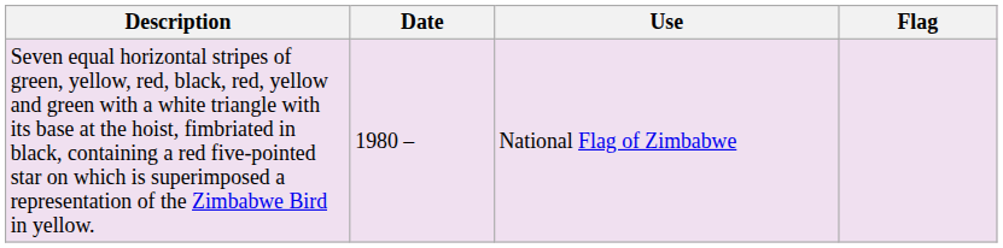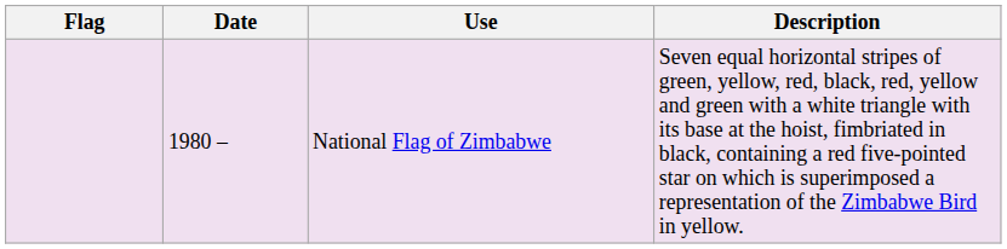 <table class="wikitable" style="background:#f0e0f0;">
 <tr style="background:#efefef;">
-<th style="width:250px;">Description</th>
+<th style="width:110px;">Flag</th>
 <th style="width:100px;">Date</th>
 <th style="width:250px;">Use</th>
-<th style="width:110px;">Flag</th>
+<th style="width:250px;">Description</th>
 </tr>
 <tr>
-<td>Seven equal horizontal stripes of green, yellow, red, black, red, yellow and green with a white triangle with its base at the hoist, fimbriated in black, containing a red five-pointed star on which is superimposed a representation of the <a href='#'>Zimbabwe Bird</a> in yellow.</td>
+<td></td>
 <td>1980 –</td>
 <td>National <a href='#'>Flag of Zimbabwe</a></td>
-<td></td>
+<td>Seven equal horizontal stripes of green, yellow, red, black, red, yellow and green with a white triangle with its base at the hoist, fimbriated in black, containing a red five-pointed star on which is superimposed a representation of the <a href='#'>Zimbabwe Bird</a> in yellow.</td>
 </tr>
 </table>
